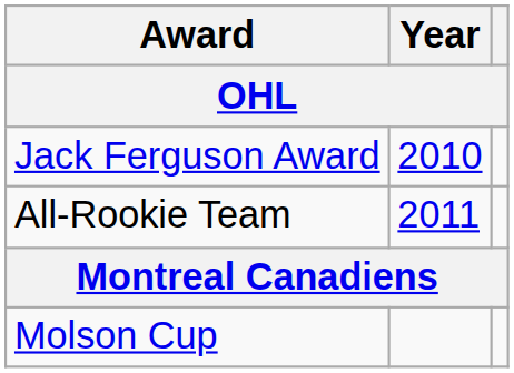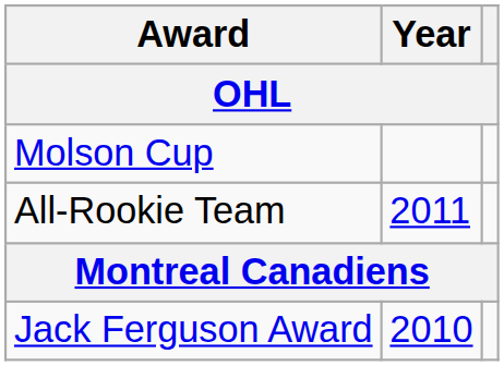 <table class="wikitable">
 <tr>
 <th>Award</th>
 <th>Year</th>
 <th></th>
 </tr>
 <tr>
 <th colspan="3"><a href='#'>OHL</a></th>
 </tr>
 <tr>
-<td><a href='#'>Jack Ferguson Award</a></td>
-<td><a href='#'>2010</a></td>
+<td><a href='#'>Molson Cup</a></td>
+<td></td>
 <td></td>
 </tr>
 <tr>
 <td>All-Rookie Team</td>
 <td><a href='#'>2011</a></td>
 <td></td>
 </tr>
 <tr>
 <th colspan="3"><a href='#'>Montreal Canadiens</a></th>
 </tr>
 <tr>
-<td><a href='#'>Molson Cup</a></td>
-<td></td>
+<td><a href='#'>Jack Ferguson Award</a></td>
+<td><a href='#'>2010</a></td>
 <td></td>
 </tr>
 </table>
